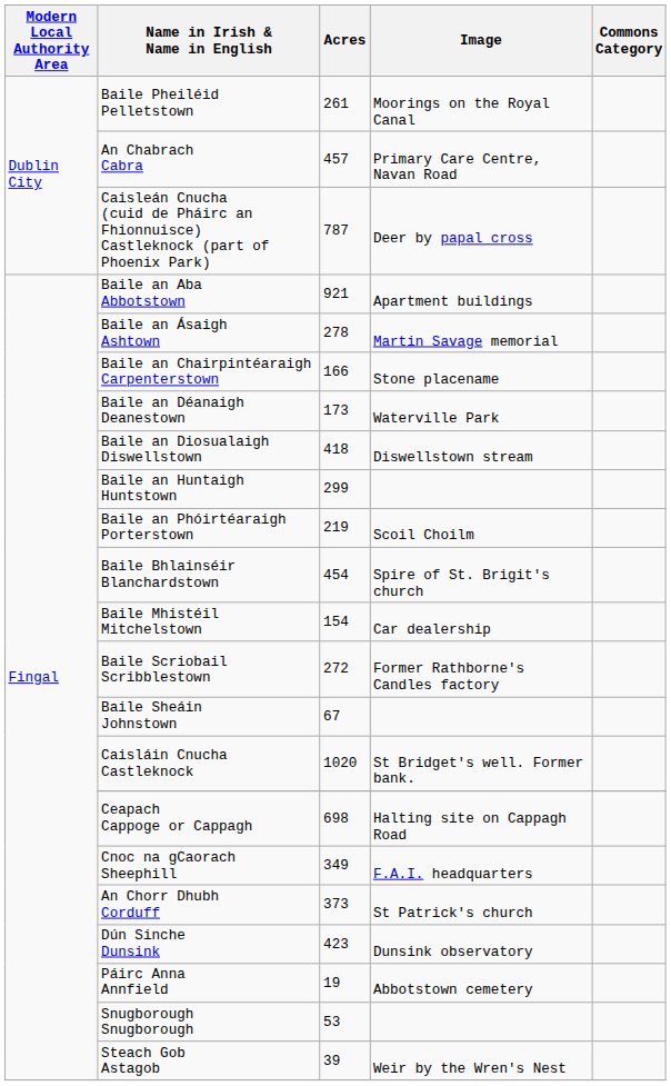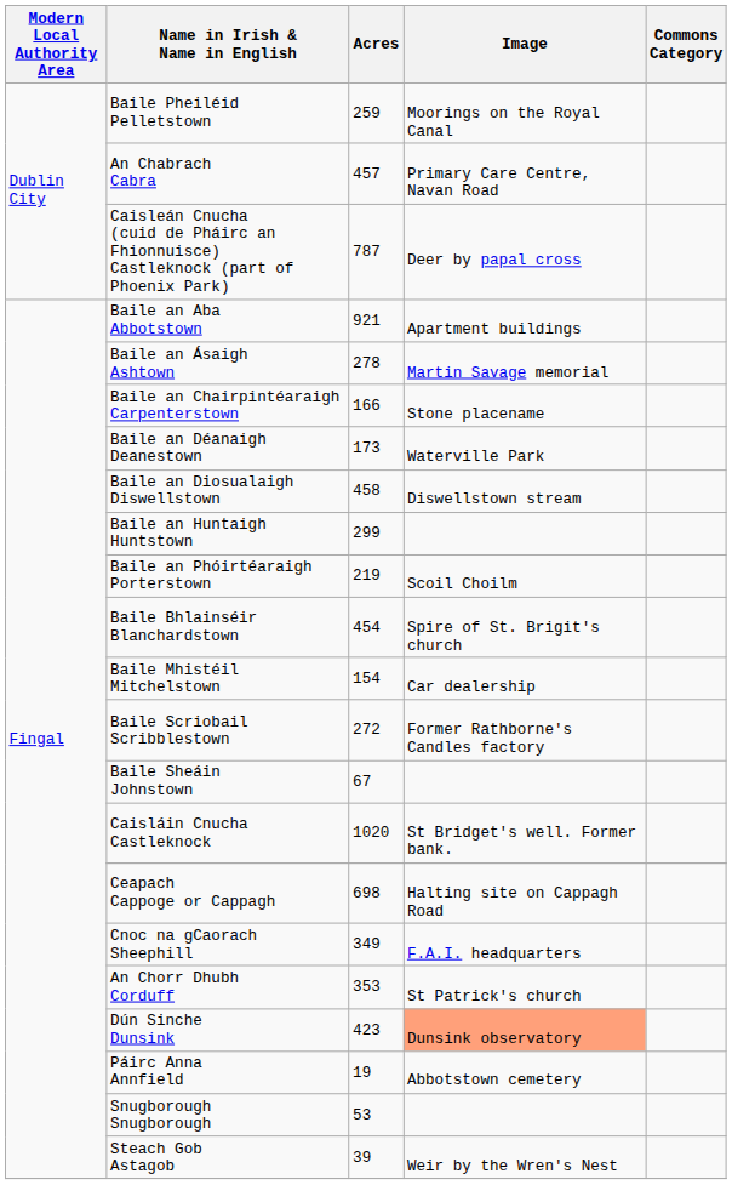 <table class="wikitable">
 <tr>
 <th style="width:80px"><a href='#'>Modern Local Authority Area</a></th>
 <th style="width:200px">Name in Irish & <br>Name in English</th>
 <th style="width:40px">Acres</th>
 <th style="width:200px">Image</th>
 <th style="width:40px">Commons Category</th>
 </tr>
 <tr>
 <td rowspan="3"><a href='#'>Dublin City</a></td>
 <td>Baile Pheiléid<br>Pelletstown</td>
-<td>261</td>
+<td>259</td>
 <td><br>Moorings on the Royal Canal</td>
 <td></td>
 </tr>
 <tr>
 <td>An Chabrach<br><a href='#'>Cabra</a></td>
 <td>457</td>
 <td><br>Primary Care Centre, Navan Road</td>
 <td></td>
 </tr>
 <tr>
 <td>Caisleán Cnucha<br>(cuid de Pháirc an Fhionnuisce)<br>Castleknock (part of Phoenix Park)</td>
 <td>787</td>
 <td><br>Deer by <a href='#'>papal cross</a></td>
 <td></td>
 </tr>
 <tr>
 <td rowspan="20"><a href='#'>Fingal</a></td>
 <td>Baile an Aba<br><a href='#'>Abbotstown</a></td>
 <td>921</td>
 <td><br>Apartment buildings</td>
 <td></td>
 </tr>
 <tr>
 <td>Baile an Ásaigh<br><a href='#'>Ashtown</a></td>
 <td>278</td>
 <td><br><a href='#'>Martin Savage</a> memorial</td>
 <td></td>
 </tr>
 <tr>
 <td>Baile an Chairpintéaraigh<br><a href='#'>Carpenterstown</a></td>
 <td>166</td>
 <td><br>Stone placename</td>
 <td></td>
 </tr>
 <tr>
 <td>Baile an Déanaigh<br>Deanestown</td>
 <td>173</td>
 <td><br>Waterville Park</td>
 <td></td>
 </tr>
 <tr>
 <td>Baile an Diosualaigh<br>Diswellstown</td>
-<td>418</td>
+<td>458</td>
 <td><br>Diswellstown stream</td>
 <td></td>
 </tr>
 <tr>
 <td>Baile an Huntaigh<br>Huntstown</td>
 <td>299</td>
 <td></td>
 <td></td>
 </tr>
 <tr>
 <td>Baile an Phóirtéaraigh<br>Porterstown</td>
 <td>219</td>
 <td><br>Scoil Choilm</td>
 <td></td>
 </tr>
 <tr>
 <td>Baile Bhlainséir<br>Blanchardstown</td>
 <td>454</td>
 <td><br>Spire of St. Brigit's church</td>
 <td></td>
 </tr>
 <tr>
 <td>Baile Mhistéil<br>Mitchelstown</td>
 <td>154</td>
 <td><br>Car dealership</td>
 <td></td>
 </tr>
 <tr>
 <td>Baile Scriobail<br>Scribblestown</td>
 <td>272</td>
 <td><br>Former Rathborne's Candles factory</td>
 <td></td>
 </tr>
 <tr>
 <td>Baile Sheáin<br>Johnstown</td>
 <td>67</td>
 <td></td>
 <td></td>
 </tr>
 <tr>
 <td>Caisláin Cnucha<br>Castleknock</td>
 <td>1020</td>
 <td><br>St Bridget's well. Former bank.</td>
 <td></td>
 </tr>
 <tr>
 </tr>
 <tr>
 <td>Ceapach<br>Cappoge or Cappagh</td>
 <td>698</td>
 <td><br>Halting site on Cappagh Road</td>
 <td></td>
 </tr>
 <tr>
 <td>Cnoc na gCaorach<br>Sheephill</td>
 <td>349</td>
 <td><br><a href='#'>F.A.I.</a> headquarters</td>
 <td></td>
 </tr>
 <tr>
 <td>An Chorr Dhubh<br><a href='#'>Corduff</a></td>
-<td>373</td>
+<td>353</td>
 <td><br>St Patrick's church</td>
 <td></td>
 </tr>
 <tr>
 <td>Dún Sinche<br><a href='#'>Dunsink</a></td>
 <td>423</td>
-<td><br>Dunsink observatory</td>
+<td style="background: lightsalmon;"><br>Dunsink observatory</td>
 <td></td>
 </tr>
 <tr>
 <td>Páirc Anna<br>Annfield</td>
 <td>19</td>
 <td><br>Abbotstown cemetery</td>
 <td></td>
 </tr>
 <tr>
 <td>Snugborough<br>Snugborough</td>
 <td>53</td>
 <td></td>
 <td></td>
 </tr>
 <tr>
 <td>Steach Gob<br>Astagob</td>
 <td>39</td>
 <td><br>Weir by the Wren's Nest</td>
 <td></td>
 </tr>
 <tr>
 </tr>
 </table>
